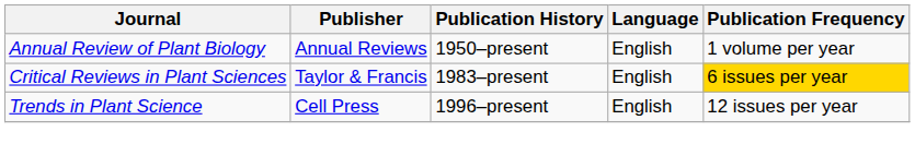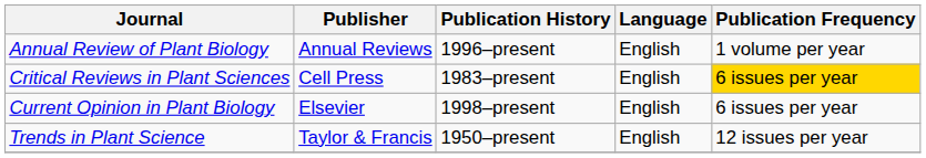 <table class="wikitable sortable">
 <tr>
 <th>Journal</th>
 <th>Publisher</th>
 <th>Publication History</th>
 <th>Language</th>
 <th>Publication Frequency</th>
 </tr>
 <tr>
 <td><em><a href='#'>Annual Review of Plant Biology</a></em></td>
 <td><a href='#'>Annual Reviews</a></td>
-<td>1950–present</td>
+<td>1996–present</td>
 <td>English</td>
 <td>1 volume per year</td>
 </tr>
 <tr>
 <td><a href='#'><em>Critical Reviews in Plant Sciences</em></a></td>
-<td><a href='#'>Taylor & Francis</a></td>
+<td><a href='#'>Cell Press</a></td>
 <td>1983–present</td>
 <td>English</td>
 <td style="background: gold;">6 issues per year</td>
 </tr>
 <tr>
+<td><em><a href='#'>Current Opinion in Plant Biology</a></em></td>
+<td><a href='#'>Elsevier</a></td>
+<td>1998–present</td>
+<td>English</td>
+<td>6 issues per year</td>
+</tr>
+<tr>
 <td><em><a href='#'>Trends in Plant Science</a></em></td>
-<td><a href='#'>Cell Press</a></td>
-<td>1996–present</td>
+<td><a href='#'>Taylor & Francis</a></td>
+<td>1950–present</td>
 <td>English</td>
 <td>12 issues per year</td>
 </tr>
 <tr>
 </tr>
 </table>
